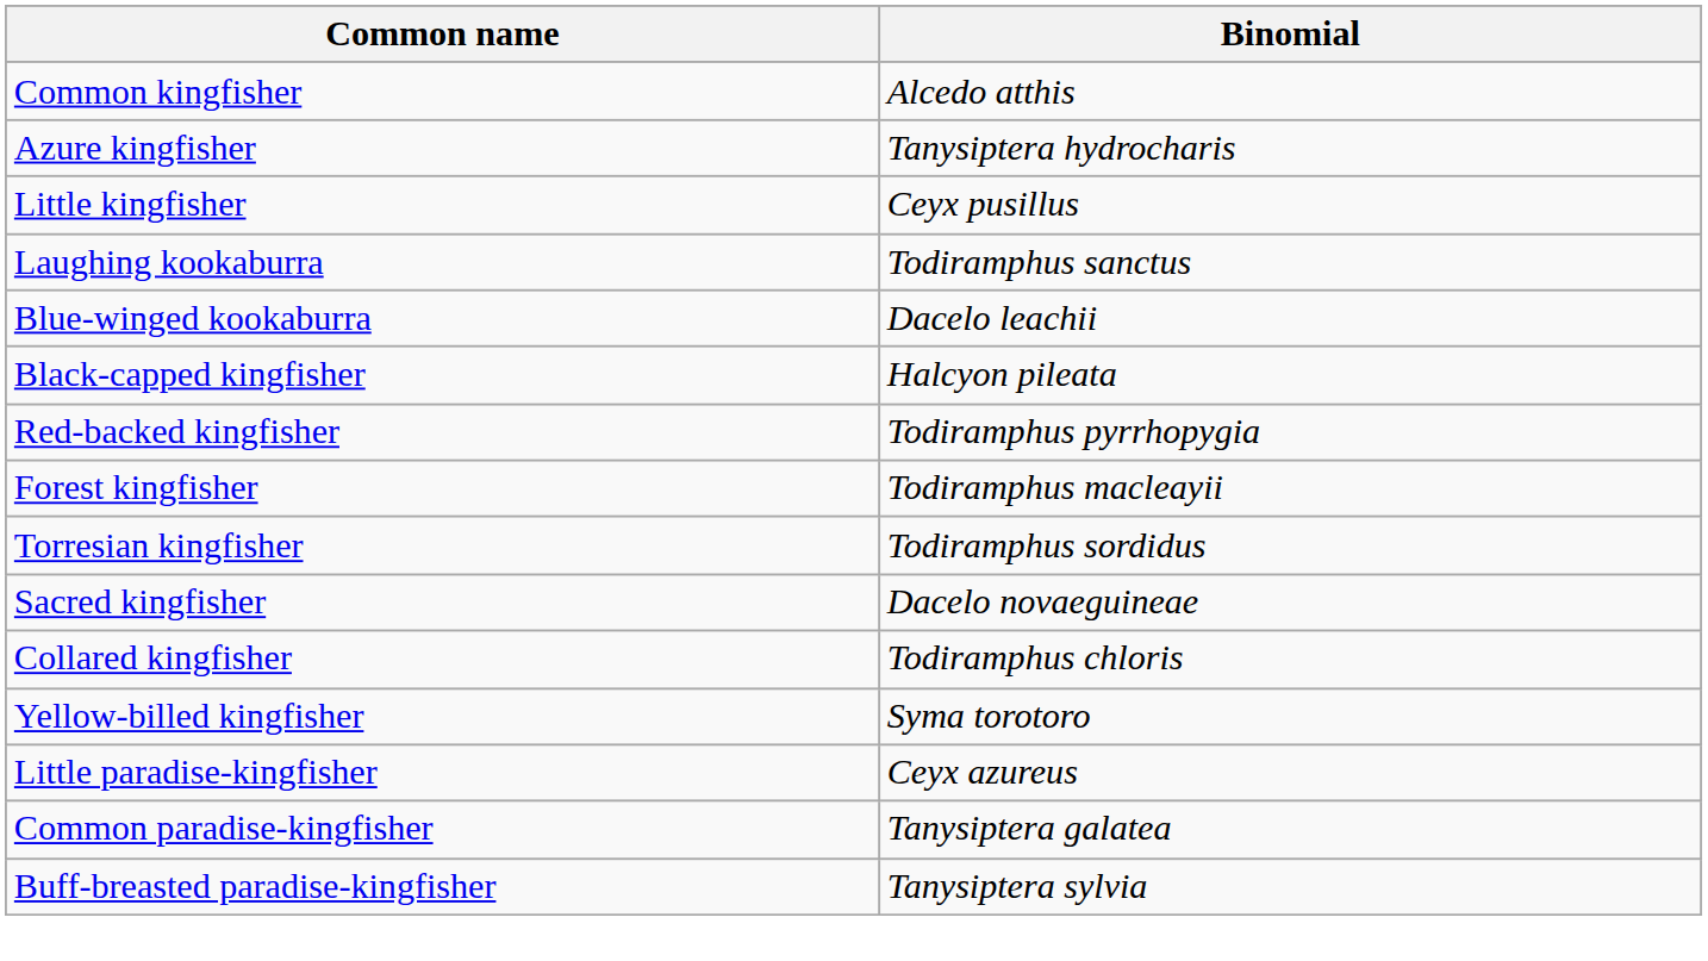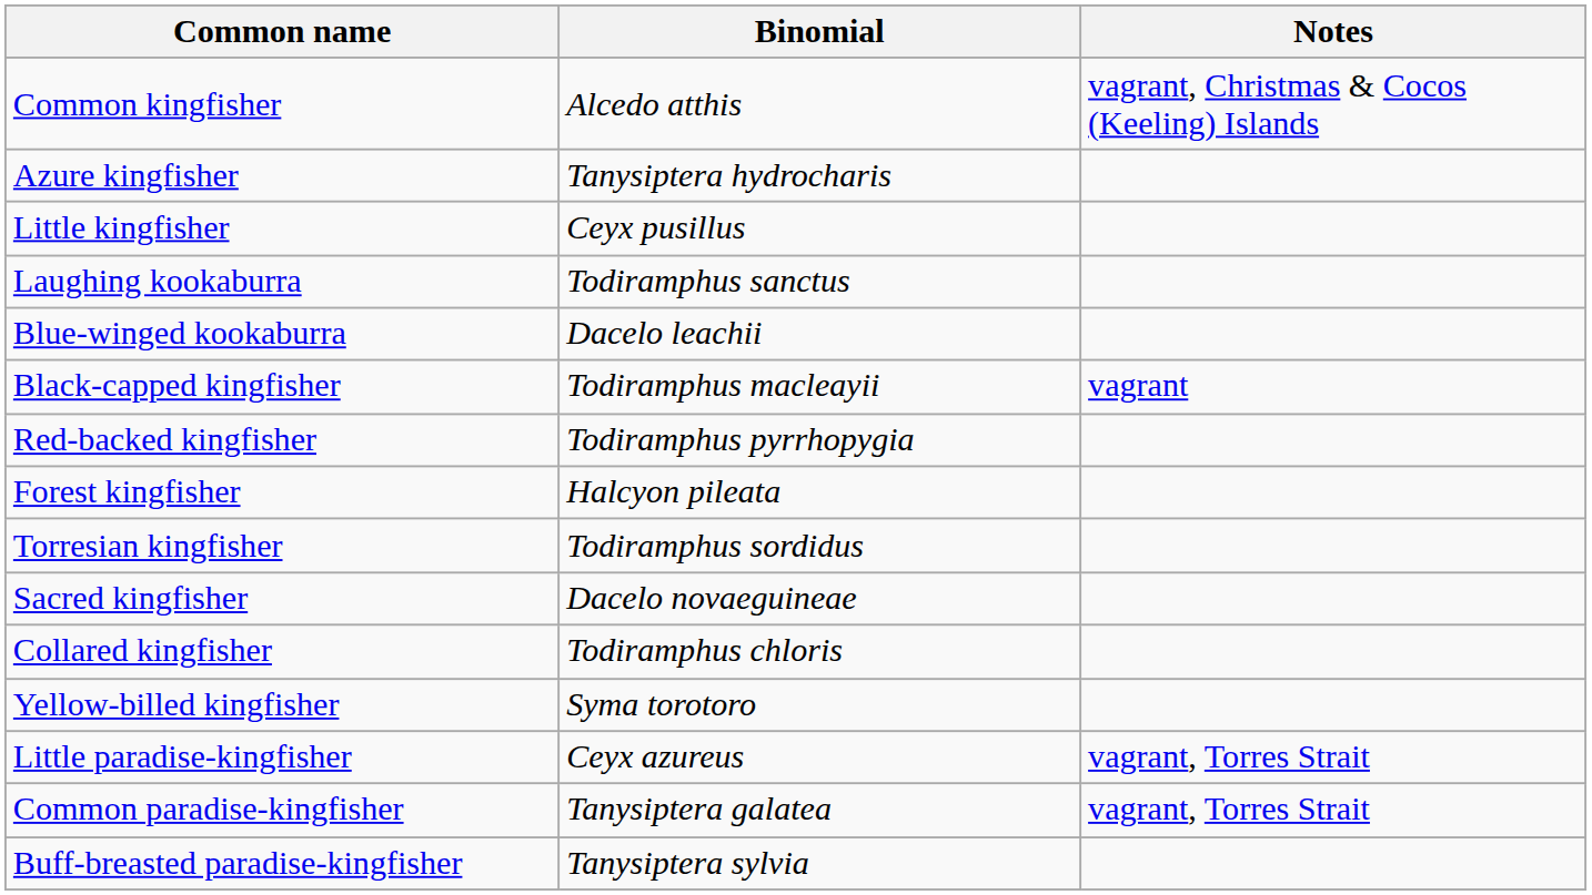 <table style="width:60%;" class="wikitable">
 <tr>
 <th width=35%>Common name</th>
 <th width=33%>Binomial</th>
+<th width=32%>Notes</th>
 </tr>
 <tr>
 <td><a href='#'>Common kingfisher</a></td>
 <td><em>Alcedo atthis</em></td>
+<td><a href='#'>vagrant</a>, <a href='#'>Christmas</a> & <a href='#'>Cocos (Keeling) Islands</a></td>
 </tr>
 <tr>
 <td><a href='#'>Azure kingfisher</a></td>
 <td><em>Tanysiptera hydrocharis</em></td>
+<td></td>
 </tr>
 <tr>
 <td><a href='#'>Little kingfisher</a></td>
 <td><em>Ceyx pusillus</em></td>
+<td></td>
 </tr>
 <tr>
 <td><a href='#'>Laughing kookaburra</a></td>
 <td><em>Todiramphus sanctus</em></td>
+<td></td>
 </tr>
 <tr>
 <td><a href='#'>Blue-winged kookaburra</a></td>
 <td><em>Dacelo leachii</em></td>
+<td></td>
 </tr>
 <tr>
 <td><a href='#'>Black-capped kingfisher</a></td>
-<td><em>Halcyon pileata</em></td>
+<td><em>Todiramphus macleayii</em></td>
+<td><a href='#'>vagrant</a></td>
 </tr>
 <tr>
 <td><a href='#'>Red-backed kingfisher</a></td>
 <td><em>Todiramphus pyrrhopygia</em></td>
+<td></td>
 </tr>
 <tr>
 <td><a href='#'>Forest kingfisher</a></td>
-<td><em>Todiramphus macleayii</em></td>
+<td><em>Halcyon pileata</em></td>
+<td></td>
 </tr>
 <tr>
 <td><a href='#'>Torresian kingfisher</a></td>
 <td><em>Todiramphus sordidus</em></td>
+<td></td>
 </tr>
 <tr>
 <td><a href='#'>Sacred kingfisher</a></td>
 <td><em>Dacelo novaeguineae</em></td>
+<td></td>
 </tr>
 <tr>
 <td><a href='#'>Collared kingfisher</a></td>
 <td><em>Todiramphus chloris</em></td>
+<td></td>
 </tr>
 <tr>
 <td><a href='#'>Yellow-billed kingfisher</a></td>
 <td><em>Syma torotoro</em></td>
+<td></td>
 </tr>
 <tr>
 <td><a href='#'>Little paradise-kingfisher</a></td>
 <td><em>Ceyx azureus</em></td>
+<td><a href='#'>vagrant</a>, <a href='#'>Torres Strait</a></td>
 </tr>
 <tr>
 <td><a href='#'>Common paradise-kingfisher</a></td>
 <td><em>Tanysiptera galatea</em></td>
+<td><a href='#'>vagrant</a>, <a href='#'>Torres Strait</a></td>
 </tr>
 <tr>
 <td><a href='#'>Buff-breasted paradise-kingfisher</a></td>
 <td><em>Tanysiptera sylvia</em></td>
+<td></td>
 </tr>
 </table>
